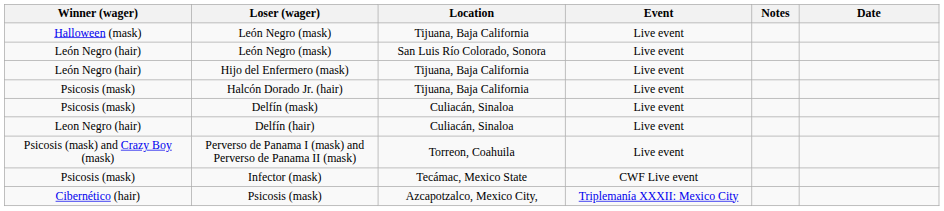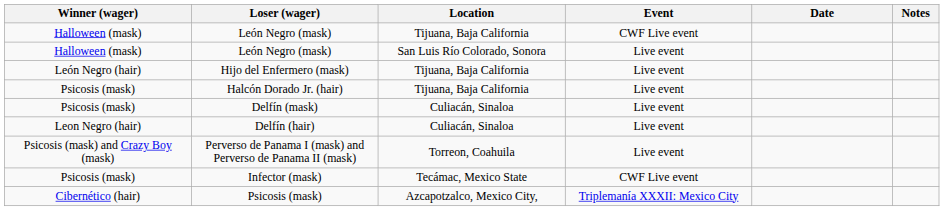 <table class="wikitable sortable" width=100%  style="text-align: center">
 <tr>
 <th width=20% scope="col">Winner (wager)</th>
 <th width=20% scope="col">Loser (wager)</th>
 <th width=20% scope="col">Location</th>
 <th width=20% scope="col">Event</th>
+<th width=15% scope="col">Date</th>
 <th class="unsortable" width=5% scope="col">Notes</th>
-<th width=15% scope="col">Date</th>
 </tr>
 <tr>
 <td><a href='#'>Halloween</a> (mask)</td>
 <td>León Negro (mask)</td>
 <td>Tijuana, Baja California</td>
-<td>Live event</td>
+<td>CWF Live event</td>
 <td></td>
 <td></td>
 </tr>
 <tr>
-<td>León Negro (hair)</td>
+<td><a href='#'>Halloween</a> (mask)</td>
 <td>León Negro (mask)</td>
 <td>San Luis Río Colorado, Sonora</td>
 <td>Live event</td>
 <td></td>
 <td></td>
 </tr>
 <tr>
 <td>León Negro (hair)</td>
 <td>Hijo del Enfermero (mask)</td>
 <td>Tijuana, Baja California</td>
 <td>Live event</td>
 <td></td>
 <td></td>
 </tr>
 <tr>
 <td>Psicosis (mask)</td>
 <td>Halcón Dorado Jr. (hair)</td>
 <td>Tijuana, Baja California</td>
 <td>Live event</td>
 <td></td>
 <td></td>
 </tr>
 <tr>
 <td>Psicosis (mask)</td>
 <td>Delfín (mask)</td>
 <td>Culiacán, Sinaloa</td>
 <td>Live event</td>
 <td></td>
 <td></td>
 </tr>
 <tr>
 <td>Leon Negro (hair)</td>
 <td>Delfín (hair)</td>
 <td>Culiacán, Sinaloa</td>
 <td>Live event</td>
+<td></td>
 <td> </td>
-<td></td>
 </tr>
 <tr>
 <td>Psicosis (mask) and <a href='#'>Crazy Boy</a> (mask)</td>
 <td>Perverso de Panama I (mask) and Perverso de Panama II (mask)</td>
 <td>Torreon, Coahuila</td>
 <td>Live event</td>
 <td></td>
 <td></td>
 </tr>
 <tr>
 <td>Psicosis (mask)</td>
 <td>Infector (mask)</td>
 <td>Tecámac, Mexico State</td>
 <td>CWF Live event</td>
 <td></td>
 <td></td>
 </tr>
 <tr>
 <td><a href='#'>Cibernético</a> (hair)</td>
 <td>Psicosis (mask)</td>
 <td>Azcapotzalco, Mexico City,</td>
 <td><a href='#'>Triplemanía XXXII: Mexico City</a></td>
 <td></td>
 <td></td>
 </tr>
 </table>
